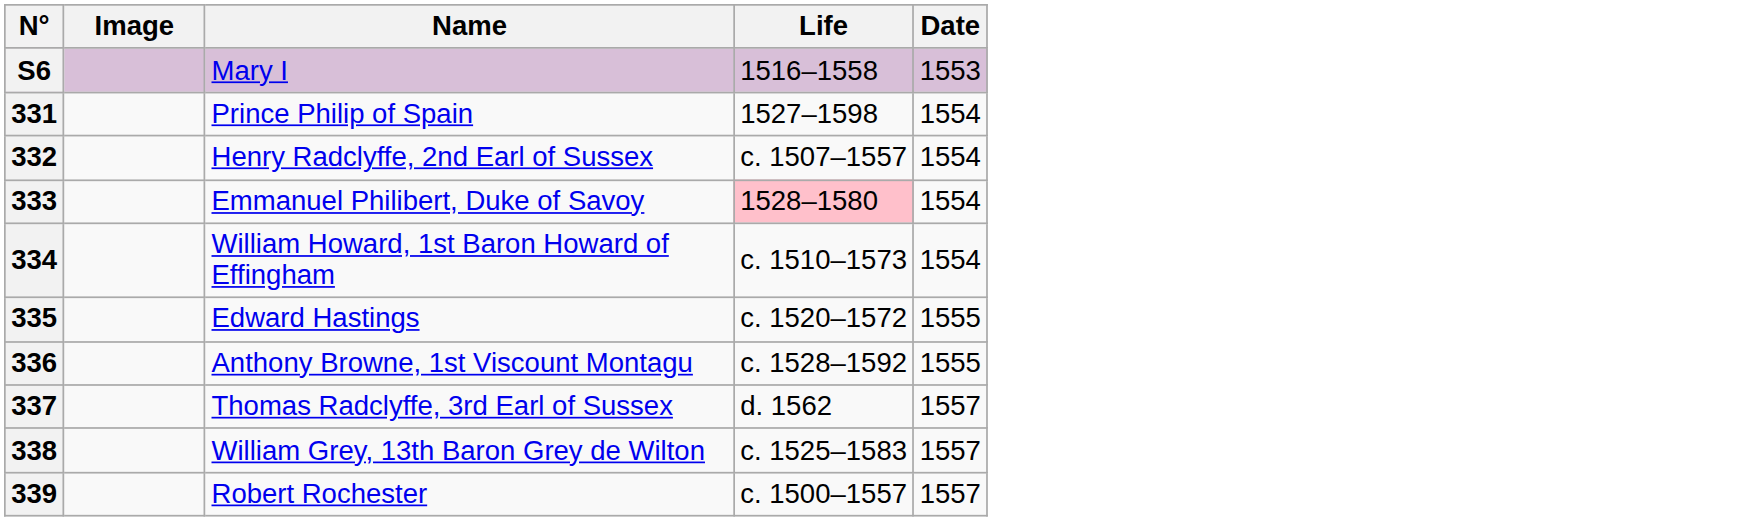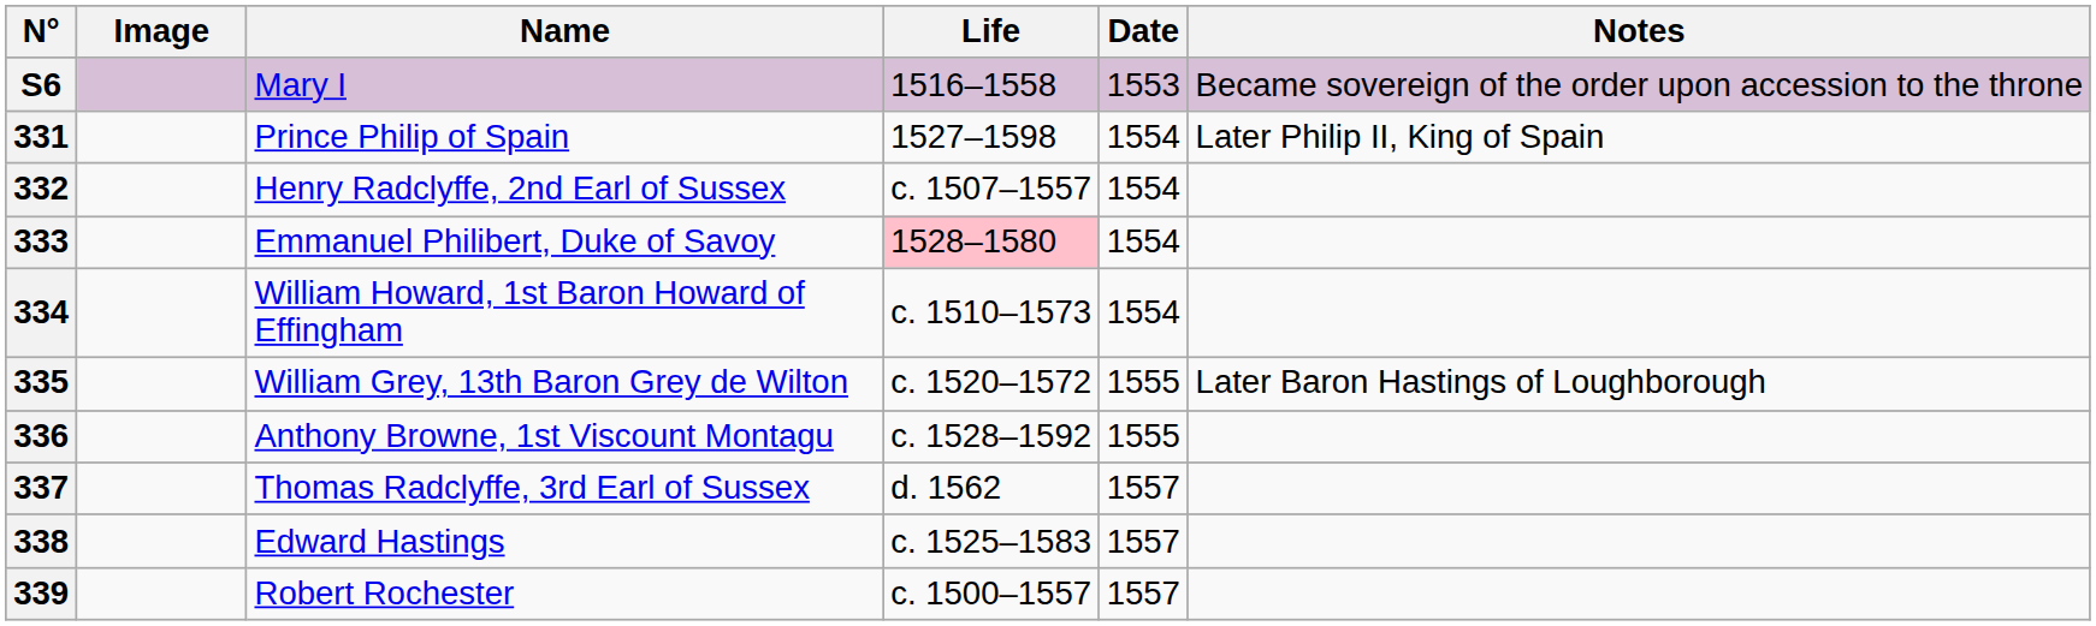 <table class="wikitable">
 <tr>
 <th>N°</th>
 <th style="width: 75px;">Image</th>
 <th style="width: 300px;">Name</th>
 <th>Life</th>
 <th>Date</th>
+<th>Notes</th>
 </tr>
 <tr bgcolor="#D8BFD8">
 <th>S6</th>
 <td></td>
 <td><a href='#'>Mary I</a></td>
 <td>1516–1558</td>
 <td>1553</td>
+<td>Became sovereign of the order upon accession to the throne</td>
 </tr>
 <tr>
 <th>331</th>
 <td></td>
 <td><a href='#'>Prince Philip of Spain</a></td>
 <td>1527–1598</td>
 <td>1554</td>
+<td>Later Philip II, King of Spain</td>
 </tr>
 <tr>
 <th>332</th>
 <td></td>
 <td><a href='#'>Henry Radclyffe, 2nd Earl of Sussex</a></td>
 <td>c. 1507–1557</td>
 <td>1554</td>
+<td></td>
 </tr>
 <tr>
 <th>333</th>
 <td></td>
 <td><a href='#'>Emmanuel Philibert, Duke of Savoy</a></td>
 <td style="background: pink;">1528–1580</td>
 <td>1554</td>
+<td></td>
 </tr>
 <tr>
 <th>334</th>
 <td></td>
 <td><a href='#'>William Howard, 1st Baron Howard of Effingham</a></td>
 <td>c. 1510–1573</td>
 <td>1554</td>
+<td></td>
 </tr>
 <tr>
 <th>335</th>
 <td></td>
-<td><a href='#'>Edward Hastings</a></td>
+<td><a href='#'>William Grey, 13th Baron Grey de Wilton</a></td>
 <td>c. 1520–1572</td>
 <td>1555</td>
+<td>Later Baron Hastings of Loughborough</td>
 </tr>
 <tr>
 <th>336</th>
 <td></td>
 <td><a href='#'>Anthony Browne, 1st Viscount Montagu</a></td>
 <td>c. 1528–1592</td>
 <td>1555</td>
+<td></td>
 </tr>
 <tr>
 <th>337</th>
 <td></td>
 <td><a href='#'>Thomas Radclyffe, 3rd Earl of Sussex</a></td>
 <td>d. 1562</td>
 <td>1557</td>
+<td></td>
 </tr>
 <tr>
 <th>338</th>
 <td></td>
-<td><a href='#'>William Grey, 13th Baron Grey de Wilton</a></td>
+<td><a href='#'>Edward Hastings</a></td>
 <td>c. 1525–1583</td>
 <td>1557</td>
+<td></td>
 </tr>
 <tr>
 <th>339</th>
 <td></td>
 <td><a href='#'>Robert Rochester</a></td>
 <td>c. 1500–1557</td>
 <td>1557</td>
+<td></td>
 </tr>
 </table>
